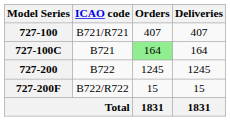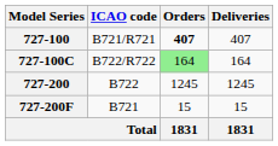 <table class="wikitable" style="text-align:center; font-size:96%;">
 <tr>
 <th>Model Series</th>
 <th><a href='#'>ICAO</a> code</th>
 <th>Orders</th>
 <th>Deliveries</th>
 </tr>
 <tr>
 <th>727-100</th>
 <td>B721/R721</td>
-<td>407</td>
+<td><strong>407</strong></td>
 <td>407</td>
 </tr>
 <tr>
 <th>727-100C</th>
-<td>B721</td>
+<td>B722/R722</td>
 <td style="background: lightgreen;">164</td>
 <td>164</td>
 </tr>
 <tr>
 <th>727-200</th>
 <td>B722</td>
 <td>1245</td>
 <td>1245</td>
 </tr>
 <tr>
 <th>727-200F</th>
-<td>B722/R722</td>
+<td>B721</td>
 <td>15</td>
 <td>15</td>
 </tr>
 <tr>
 <th colspan=2 style="text-align:right">Total</th>
 <th>1831</th>
 <th>1831</th>
 </tr>
 </table>
